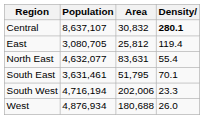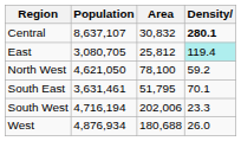 <table class="wikitable sortable static-row-numbers sort-under col1left" >
 <tr>
 <th>Region</th>
 <th>Population</th>
 <th>Area</th>
 <th>Density/</th>
 </tr>
 <tr>
 <td>Central</td>
 <td>8,637,107</td>
 <td>30,832</td>
 <td><strong>280.1</strong></td>
 </tr>
 <tr>
 <td>East</td>
 <td>3,080,705</td>
 <td>25,812</td>
-<td>119.4</td>
+<td style="background: paleturquoise;">119.4</td>
 </tr>
 <tr>
-<td>North East</td>
-<td>4,632,077</td>
-<td>83,631</td>
-<td>55.4</td>
+<td>North West</td>
+<td>4,621,050</td>
+<td>78,100</td>
+<td>59.2</td>
 </tr>
 <tr>
 <td>South East</td>
 <td>3,631,461</td>
 <td>51,795</td>
 <td>70.1</td>
 </tr>
 <tr>
 <td>South West</td>
 <td>4,716,194</td>
 <td>202,006</td>
 <td>23.3</td>
 </tr>
 <tr>
 <td>West</td>
 <td>4,876,934</td>
 <td>180,688</td>
 <td>26.0</td>
 </tr>
 </table>
